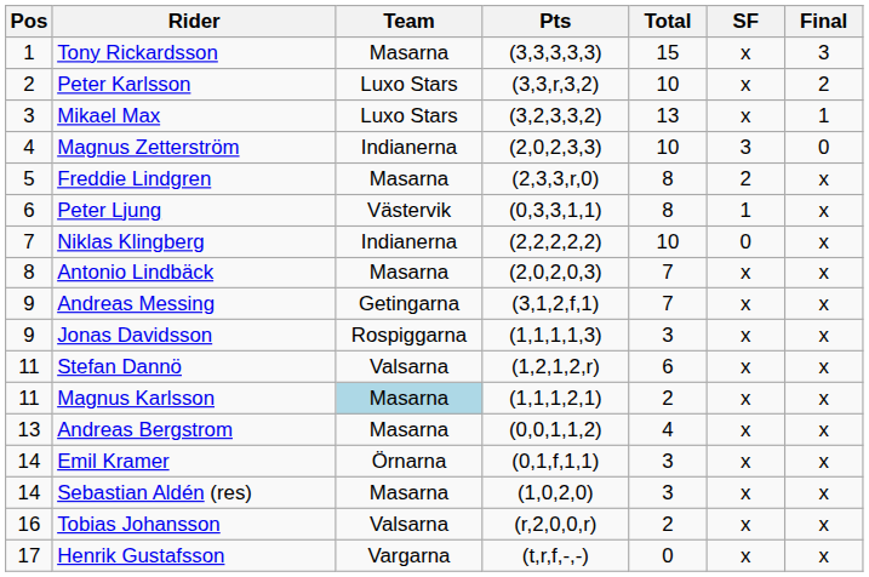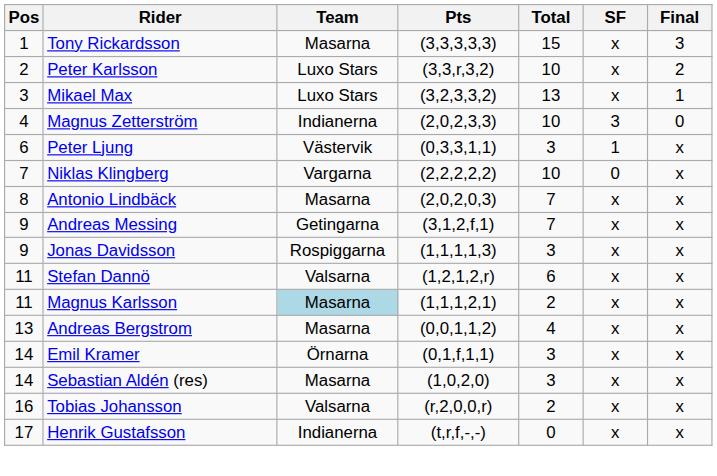 <table class=wikitable style="font-size:93%;">
 <tr>
 <th width=25px>Pos</th>
 <th width=200px>Rider</th>
 <th width=100px>Team</th>
 <th width=100px>Pts</th>
 <th width=50px>Total</th>
 <th width=50px>SF</th>
 <th width=50px>Final</th>
 </tr>
 <tr align=center>
 <td>1</td>
 <td align=left><a href='#'>Tony Rickardsson</a></td>
 <td>Masarna</td>
 <td>(3,3,3,3,3)</td>
 <td>15</td>
 <td>x</td>
 <td>3</td>
 </tr>
 <tr align=center>
 <td>2</td>
 <td align=left><a href='#'>Peter Karlsson</a></td>
 <td>Luxo Stars</td>
 <td>(3,3,r,3,2)</td>
 <td>10</td>
 <td>x</td>
 <td>2</td>
 </tr>
 <tr align=center>
 <td>3</td>
 <td align=left><a href='#'>Mikael Max</a></td>
 <td>Luxo Stars</td>
 <td>(3,2,3,3,2)</td>
 <td>13</td>
 <td>x</td>
 <td>1</td>
 </tr>
 <tr align=center>
 <td>4</td>
 <td align=left><a href='#'>Magnus Zetterström</a></td>
 <td>Indianerna</td>
 <td>(2,0,2,3,3)</td>
 <td>10</td>
 <td>3</td>
 <td>0</td>
 </tr>
 <tr align=center>
-<td>5</td>
-<td align=left><a href='#'>Freddie Lindgren</a></td>
-<td>Masarna</td>
-<td>(2,3,3,r,0)</td>
-<td>8</td>
-<td>2</td>
-<td>x</td>
-</tr>
-<tr align=center>
 <td>6</td>
 <td align=left><a href='#'>Peter Ljung</a></td>
 <td>Västervik</td>
 <td>(0,3,3,1,1)</td>
-<td>8</td>
+<td>3</td>
 <td>1</td>
 <td>x</td>
 </tr>
 <tr align=center>
 <td>7</td>
 <td align=left><a href='#'>Niklas Klingberg</a></td>
-<td>Indianerna</td>
+<td>Vargarna</td>
 <td>(2,2,2,2,2)</td>
 <td>10</td>
 <td>0</td>
 <td>x</td>
 </tr>
 <tr align=center>
 <td>8</td>
 <td align=left><a href='#'>Antonio Lindbäck</a></td>
 <td>Masarna</td>
 <td>(2,0,2,0,3)</td>
 <td>7</td>
 <td>x</td>
 <td>x</td>
 </tr>
 <tr align=center>
 <td>9</td>
 <td align=left><a href='#'>Andreas Messing</a></td>
 <td>Getingarna</td>
 <td>(3,1,2,f,1)</td>
 <td>7</td>
 <td>x</td>
 <td>x</td>
 </tr>
 <tr align=center>
 <td>9</td>
 <td align=left><a href='#'>Jonas Davidsson</a></td>
 <td>Rospiggarna</td>
 <td>(1,1,1,1,3)</td>
 <td>3</td>
 <td>x</td>
 <td>x</td>
 </tr>
 <tr align=center>
 <td>11</td>
 <td align=left><a href='#'>Stefan Dannö</a></td>
 <td>Valsarna</td>
 <td>(1,2,1,2,r)</td>
 <td>6</td>
 <td>x</td>
 <td>x</td>
 </tr>
 <tr align=center>
 <td>11</td>
 <td align=left><a href='#'>Magnus Karlsson</a></td>
 <td style="background: lightblue;">Masarna</td>
 <td>(1,1,1,2,1)</td>
 <td>2</td>
 <td>x</td>
 <td>x</td>
 </tr>
 <tr align=center>
 <td>13</td>
 <td align=left><a href='#'>Andreas Bergstrom</a></td>
 <td>Masarna</td>
 <td>(0,0,1,1,2)</td>
 <td>4</td>
 <td>x</td>
 <td>x</td>
 </tr>
 <tr align=center>
 <td>14</td>
 <td align=left><a href='#'>Emil Kramer</a></td>
 <td>Örnarna</td>
 <td>(0,1,f,1,1)</td>
 <td>3</td>
 <td>x</td>
 <td>x</td>
 </tr>
 <tr align=center>
 <td>14</td>
 <td align=left><a href='#'>Sebastian Aldén</a> (res)</td>
 <td>Masarna</td>
 <td>(1,0,2,0)</td>
 <td>3</td>
 <td>x</td>
 <td>x</td>
 </tr>
 <tr align=center>
 <td>16</td>
 <td align=left><a href='#'>Tobias Johansson</a></td>
 <td>Valsarna</td>
 <td>(r,2,0,0,r)</td>
 <td>2</td>
 <td>x</td>
 <td>x</td>
 </tr>
 <tr align=center>
 <td>17</td>
 <td align=left><a href='#'>Henrik Gustafsson</a></td>
-<td>Vargarna</td>
+<td>Indianerna</td>
 <td>(t,r,f,-,-)</td>
 <td>0</td>
 <td>x</td>
 <td>x</td>
 </tr>
 </table>
